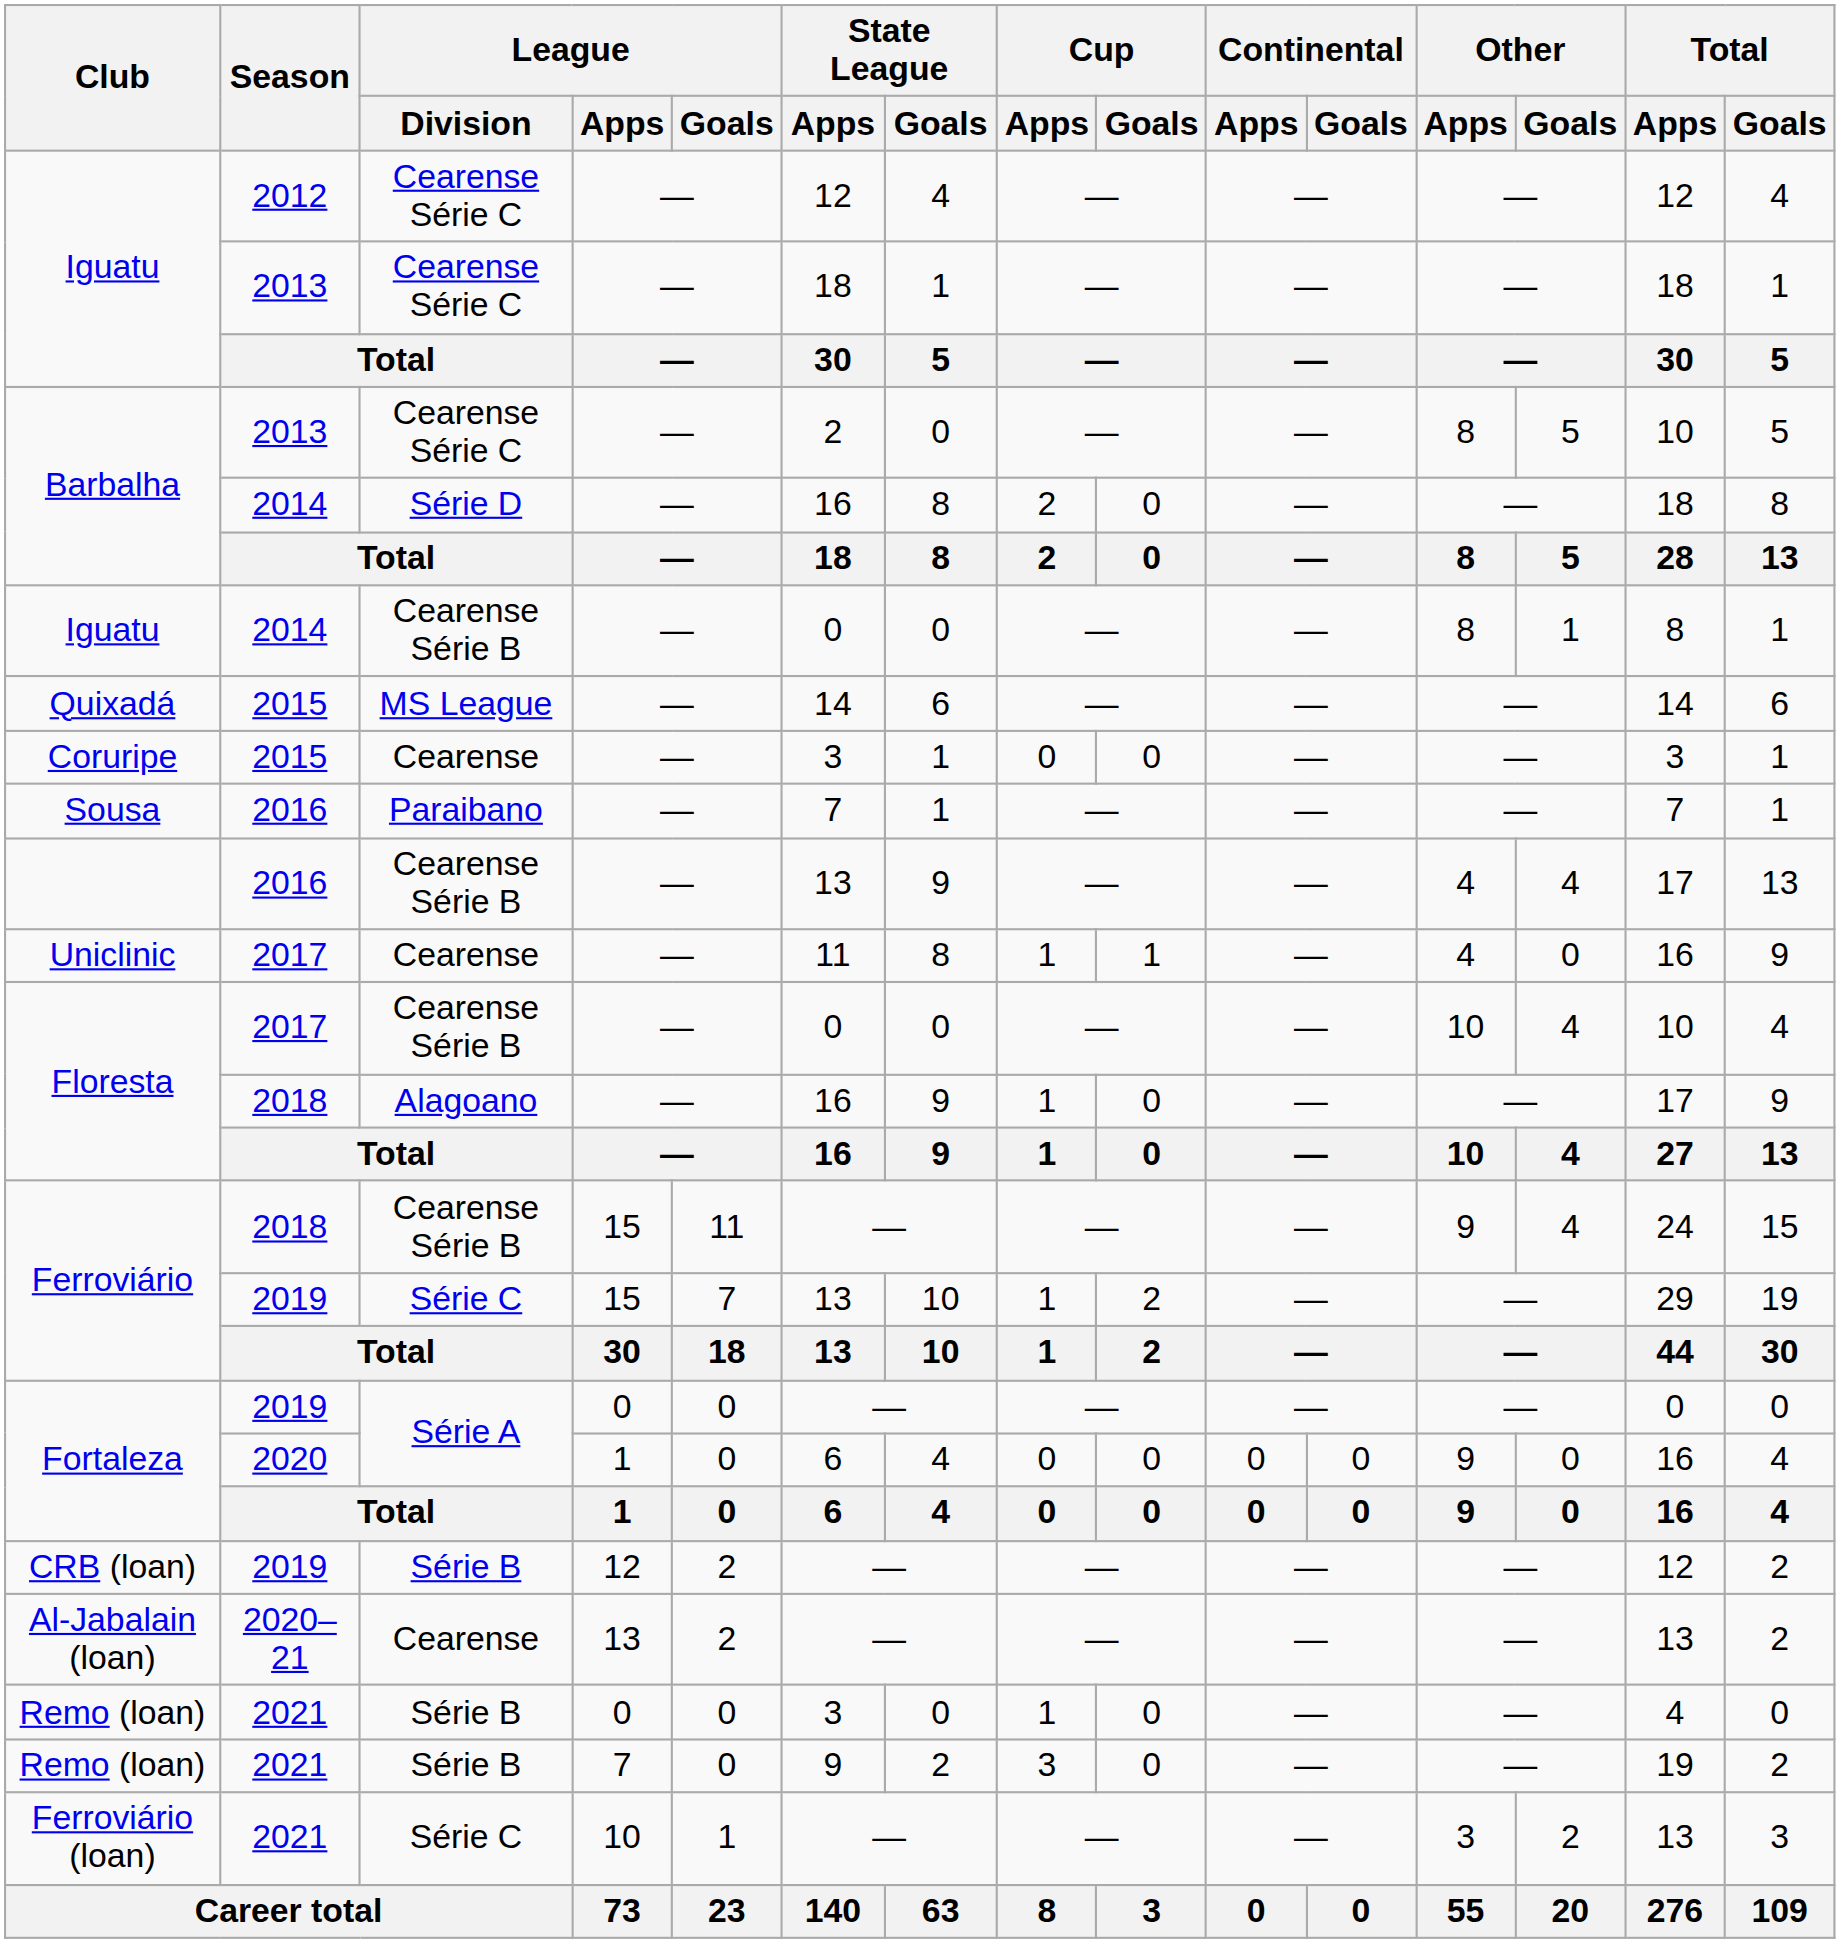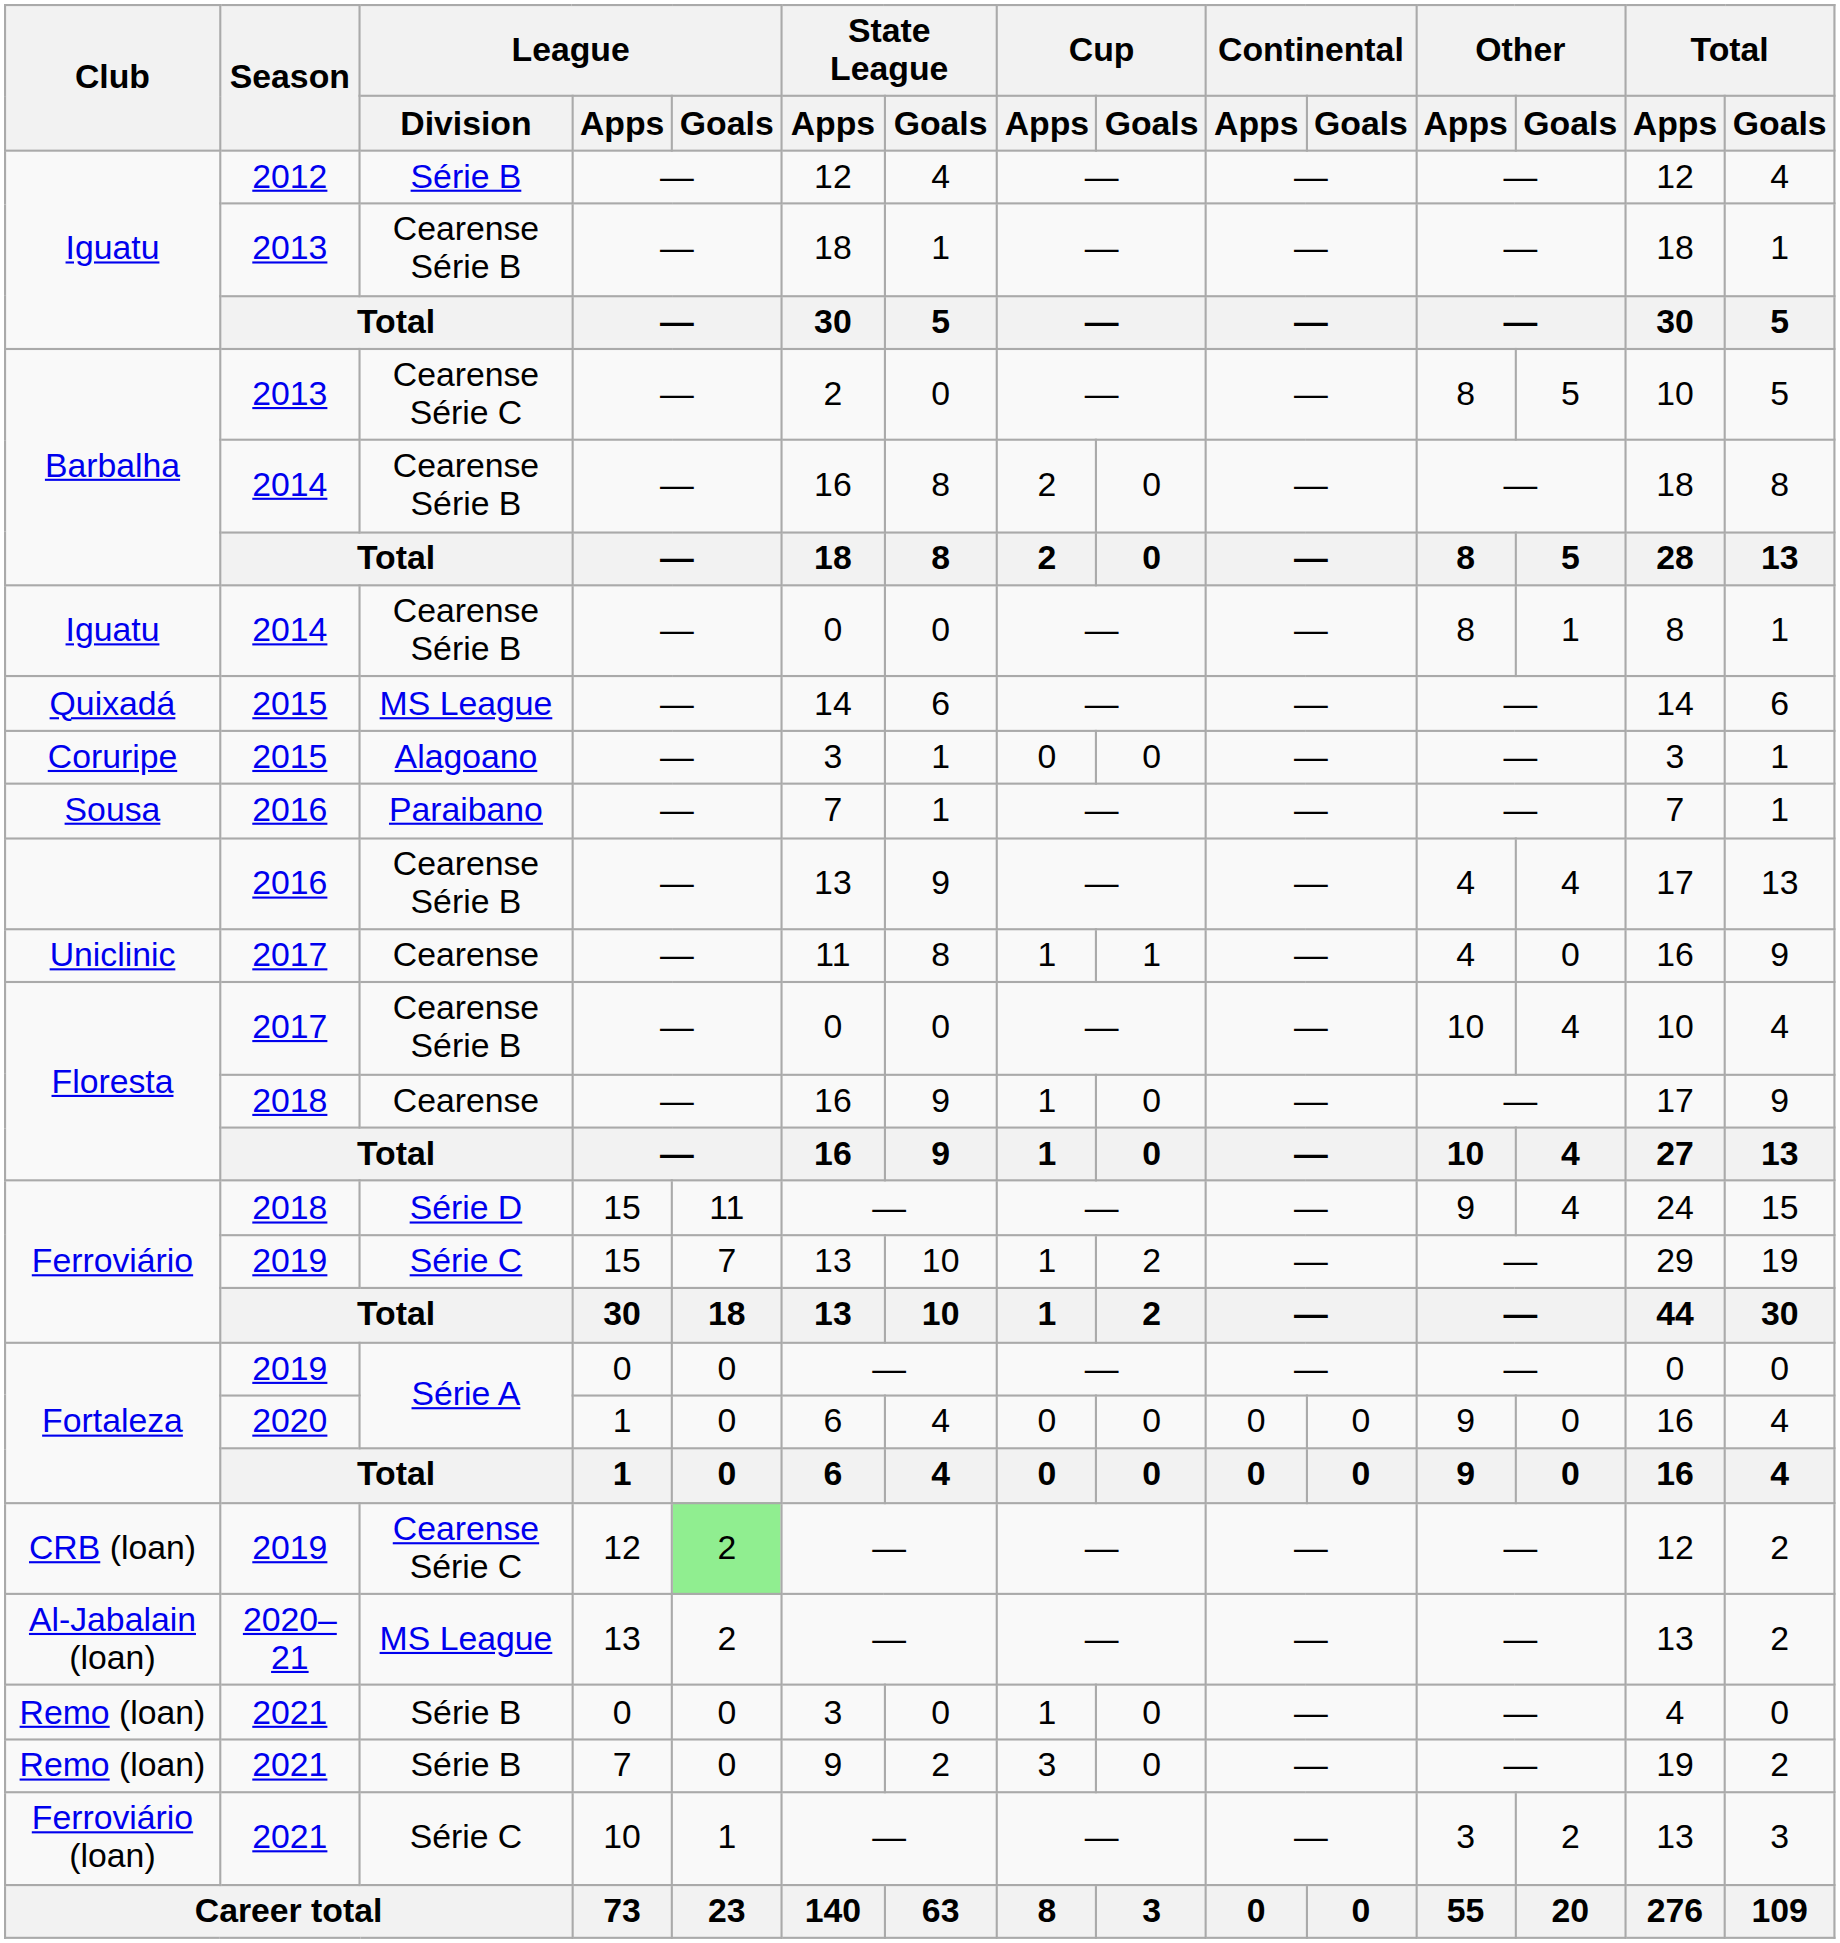 <table class="wikitable" style="text-align: center;">
 <tr>
 <th rowspan="2">Club</th>
 <th rowspan="2">Season</th>
 <th colspan="3">League</th>
 <th colspan="2">State League</th>
 <th colspan="2">Cup</th>
 <th colspan="2">Continental</th>
 <th colspan="2">Other</th>
 <th colspan="2">Total</th>
 </tr>
 <tr>
 <th>Division</th>
 <th>Apps</th>
 <th>Goals</th>
 <th>Apps</th>
 <th>Goals</th>
 <th>Apps</th>
 <th>Goals</th>
 <th>Apps</th>
 <th>Goals</th>
 <th>Apps</th>
 <th>Goals</th>
 <th>Apps</th>
 <th>Goals</th>
 </tr>
 <tr>
 <td rowspan="3" valign="center"><a href='#'>Iguatu</a></td>
 <td><a href='#'>2012</a></td>
-<td><a href='#'>Cearense</a> Série C</td>
+<td><a href='#'>Série B</a></td>
 <td colspan="2">—</td>
 <td>12</td>
 <td>4</td>
 <td colspan="2">—</td>
 <td colspan="2">—</td>
 <td colspan="2">—</td>
 <td>12</td>
 <td>4</td>
 </tr>
 <tr>
 <td><a href='#'>2013</a></td>
-<td><a href='#'>Cearense</a> Série C</td>
+<td>Cearense Série B</td>
 <td colspan="2">—</td>
 <td>18</td>
 <td>1</td>
 <td colspan="2">—</td>
 <td colspan="2">—</td>
 <td colspan="2">—</td>
 <td>18</td>
 <td>1</td>
 </tr>
 <tr>
 <th colspan="2">Total</th>
 <th colspan="2">—</th>
 <th>30</th>
 <th>5</th>
 <th colspan="2">—</th>
 <th colspan="2">—</th>
 <th colspan="2">—</th>
 <th>30</th>
 <th>5</th>
 </tr>
 <tr>
 <td rowspan="3" valign="center"><a href='#'>Barbalha</a></td>
 <td><a href='#'>2013</a></td>
 <td>Cearense Série C</td>
 <td colspan="2">—</td>
 <td>2</td>
 <td>0</td>
 <td colspan="2">—</td>
 <td colspan="2">—</td>
 <td>8</td>
 <td>5</td>
 <td>10</td>
 <td>5</td>
 </tr>
 <tr>
 <td><a href='#'>2014</a></td>
-<td><a href='#'>Série D</a></td>
+<td>Cearense Série B</td>
 <td colspan="2">—</td>
 <td>16</td>
 <td>8</td>
 <td>2</td>
 <td>0</td>
 <td colspan="2">—</td>
 <td colspan="2">—</td>
 <td>18</td>
 <td>8</td>
 </tr>
 <tr>
 <th colspan="2">Total</th>
 <th colspan="2">—</th>
 <th>18</th>
 <th>8</th>
 <th>2</th>
 <th>0</th>
 <th colspan="2">—</th>
 <th>8</th>
 <th>5</th>
 <th>28</th>
 <th>13</th>
 </tr>
 <tr>
 <td valign="center"><a href='#'>Iguatu</a></td>
 <td><a href='#'>2014</a></td>
 <td>Cearense Série B</td>
 <td colspan="2">—</td>
 <td>0</td>
 <td>0</td>
 <td colspan="2">—</td>
 <td colspan="2">—</td>
 <td>8</td>
 <td>1</td>
 <td>8</td>
 <td>1</td>
 </tr>
 <tr>
 <td valign="center"><a href='#'>Quixadá</a></td>
 <td><a href='#'>2015</a></td>
 <td><a href='#'>MS League</a></td>
 <td colspan="2">—</td>
 <td>14</td>
 <td>6</td>
 <td colspan="2">—</td>
 <td colspan="2">—</td>
 <td colspan="2">—</td>
 <td>14</td>
 <td>6</td>
 </tr>
 <tr>
 <td valign="center"><a href='#'>Coruripe</a></td>
 <td><a href='#'>2015</a></td>
-<td>Cearense</td>
+<td><a href='#'>Alagoano</a></td>
 <td colspan="2">—</td>
 <td>3</td>
 <td>1</td>
 <td>0</td>
 <td>0</td>
 <td colspan="2">—</td>
 <td colspan="2">—</td>
 <td>3</td>
 <td>1</td>
 </tr>
 <tr>
 <td valign="center"><a href='#'>Sousa</a></td>
 <td><a href='#'>2016</a></td>
 <td><a href='#'>Paraibano</a></td>
 <td colspan="2">—</td>
 <td>7</td>
 <td>1</td>
 <td colspan="2">—</td>
 <td colspan="2">—</td>
 <td colspan="2">—</td>
 <td>7</td>
 <td>1</td>
 </tr>
 <tr>
 <td valign="center"></td>
 <td><a href='#'>2016</a></td>
 <td>Cearense Série B</td>
 <td colspan="2">—</td>
 <td>13</td>
 <td>9</td>
 <td colspan="2">—</td>
 <td colspan="2">—</td>
 <td>4</td>
 <td>4</td>
 <td>17</td>
 <td>13</td>
 </tr>
 <tr>
 <td valign="center"><a href='#'>Uniclinic</a></td>
 <td><a href='#'>2017</a></td>
 <td>Cearense</td>
 <td colspan="2">—</td>
 <td>11</td>
 <td>8</td>
 <td>1</td>
 <td>1</td>
 <td colspan="2">—</td>
 <td>4</td>
 <td>0</td>
 <td>16</td>
 <td>9</td>
 </tr>
 <tr>
 <td rowspan="3" valign="center"><a href='#'>Floresta</a></td>
 <td><a href='#'>2017</a></td>
 <td>Cearense Série B</td>
 <td colspan="2">—</td>
 <td>0</td>
 <td>0</td>
 <td colspan="2">—</td>
 <td colspan="2">—</td>
 <td>10</td>
 <td>4</td>
 <td>10</td>
 <td>4</td>
 </tr>
 <tr>
 <td><a href='#'>2018</a></td>
-<td><a href='#'>Alagoano</a></td>
+<td>Cearense</td>
 <td colspan="2">—</td>
 <td>16</td>
 <td>9</td>
 <td>1</td>
 <td>0</td>
 <td colspan="2">—</td>
 <td colspan="2">—</td>
 <td>17</td>
 <td>9</td>
 </tr>
 <tr>
 <th colspan="2">Total</th>
 <th colspan="2">—</th>
 <th>16</th>
 <th>9</th>
 <th>1</th>
 <th>0</th>
 <th colspan="2">—</th>
 <th>10</th>
 <th>4</th>
 <th>27</th>
 <th>13</th>
 </tr>
 <tr>
 <td rowspan="3" valign="center"><a href='#'>Ferroviário</a></td>
 <td><a href='#'>2018</a></td>
-<td>Cearense Série B</td>
+<td><a href='#'>Série D</a></td>
 <td>15</td>
 <td>11</td>
 <td colspan="2">—</td>
 <td colspan="2">—</td>
 <td colspan="2">—</td>
 <td>9</td>
 <td>4</td>
 <td>24</td>
 <td>15</td>
 </tr>
 <tr>
 <td><a href='#'>2019</a></td>
 <td><a href='#'>Série C</a></td>
 <td>15</td>
 <td>7</td>
 <td>13</td>
 <td>10</td>
 <td>1</td>
 <td>2</td>
 <td colspan="2">—</td>
 <td colspan="2">—</td>
 <td>29</td>
 <td>19</td>
 </tr>
 <tr>
 <th colspan="2">Total</th>
 <th>30</th>
 <th>18</th>
 <th>13</th>
 <th>10</th>
 <th>1</th>
 <th>2</th>
 <th colspan="2">—</th>
 <th colspan="2">—</th>
 <th>44</th>
 <th>30</th>
 </tr>
 <tr>
 <td rowspan="3" valign="center"><a href='#'>Fortaleza</a></td>
 <td><a href='#'>2019</a></td>
 <td rowspan="2"><a href='#'>Série A</a></td>
 <td>0</td>
 <td>0</td>
 <td colspan="2">—</td>
 <td colspan="2">—</td>
 <td colspan="2">—</td>
 <td colspan="2">—</td>
 <td>0</td>
 <td>0</td>
 </tr>
 <tr>
 <td><a href='#'>2020</a></td>
 <td>1</td>
 <td>0</td>
 <td>6</td>
 <td>4</td>
 <td>0</td>
 <td>0</td>
 <td>0</td>
 <td>0</td>
 <td>9</td>
 <td>0</td>
 <td>16</td>
 <td>4</td>
 </tr>
 <tr>
 <th colspan="2">Total</th>
 <th>1</th>
 <th>0</th>
 <th>6</th>
 <th>4</th>
 <th>0</th>
 <th>0</th>
 <th>0</th>
 <th>0</th>
 <th>9</th>
 <th>0</th>
 <th>16</th>
 <th>4</th>
 </tr>
 <tr>
 <td valign="center"><a href='#'>CRB</a> (loan)</td>
 <td><a href='#'>2019</a></td>
-<td><a href='#'>Série B</a></td>
+<td><a href='#'>Cearense</a> Série C</td>
 <td>12</td>
-<td>2</td>
+<td style="background: lightgreen;">2</td>
 <td colspan="2">—</td>
 <td colspan="2">—</td>
 <td colspan="2">—</td>
 <td colspan="2">—</td>
 <td>12</td>
 <td>2</td>
 </tr>
 <tr>
 <td valign="center"><a href='#'>Al-Jabalain</a> (loan)</td>
 <td><a href='#'>2020–21</a></td>
-<td>Cearense</td>
+<td><a href='#'>MS League</a></td>
 <td>13</td>
 <td>2</td>
 <td colspan="2">—</td>
 <td colspan="2">—</td>
 <td colspan="2">—</td>
 <td colspan="2">—</td>
 <td>13</td>
 <td>2</td>
 </tr>
 <tr>
 <td valign="center"><a href='#'>Remo</a> (loan)</td>
 <td><a href='#'>2021</a></td>
 <td>Série B</td>
 <td>0</td>
 <td>0</td>
 <td>3</td>
 <td>0</td>
 <td>1</td>
 <td>0</td>
 <td colspan="2">—</td>
 <td colspan="2">—</td>
 <td>4</td>
 <td>0</td>
 </tr>
 <tr>
 <td valign="center"><a href='#'>Remo</a> (loan)</td>
 <td><a href='#'>2021</a></td>
 <td>Série B</td>
 <td>7</td>
 <td>0</td>
 <td>9</td>
 <td>2</td>
 <td>3</td>
 <td>0</td>
 <td colspan="2">—</td>
 <td colspan="2">—</td>
 <td>19</td>
 <td>2</td>
 </tr>
 <tr>
 <td valign="center"><a href='#'>Ferroviário</a> (loan)</td>
 <td><a href='#'>2021</a></td>
 <td>Série C</td>
 <td>10</td>
 <td>1</td>
 <td colspan="2">—</td>
 <td colspan="2">—</td>
 <td colspan="2">—</td>
 <td>3</td>
 <td>2</td>
 <td>13</td>
 <td>3</td>
 </tr>
 <tr>
 <th colspan="3"><strong>Career total</strong></th>
 <th>73</th>
 <th>23</th>
 <th>140</th>
 <th>63</th>
 <th>8</th>
 <th>3</th>
 <th>0</th>
 <th>0</th>
 <th>55</th>
 <th>20</th>
 <th>276</th>
 <th>109</th>
 </tr>
 </table>
